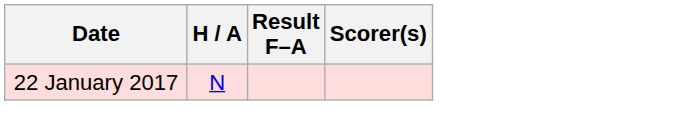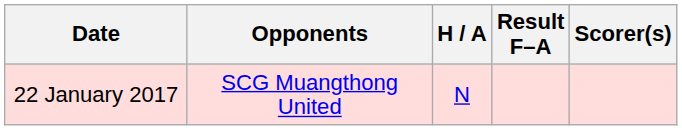 <table class="wikitable" style="text-align:center">
 <tr>
 <th width="125">Date</th>
+<th width="170">Opponents</th>
 <th nowrap>H / A</th>
 <th>Result<br>F–A</th>
 <th>Scorer(s)</th>
 </tr>
 <tr bgcolor="#ffdddd">
 <td>22 January 2017</td>
+<td><a href='#'>SCG Muangthong United</a></td>
 <td><a href='#'>N</a></td>
 <td> </td>
 <td></td>
 </tr>
 </table>
